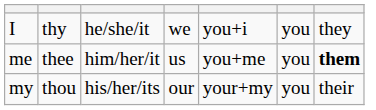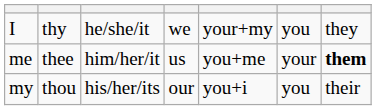 <table class="wikitable">
 <tr>
 <th></th>
 <th></th>
 <th></th>
 <th></th>
 <th></th>
 <th></th>
 <th></th>
 </tr>
 <tr>
 <td>I</td>
 <td>thy</td>
 <td>he/she/it</td>
 <td>we</td>
-<td>you+i</td>
+<td>your+my</td>
 <td>you</td>
 <td>they</td>
 </tr>
 <tr>
 <td>me</td>
 <td>thee</td>
 <td>him/her/it</td>
 <td>us</td>
 <td>you+me</td>
-<td>you</td>
+<td>your</td>
 <td><strong>them</strong></td>
 </tr>
 <tr>
 <td>my</td>
 <td>thou</td>
 <td>his/her/its</td>
 <td>our</td>
-<td>your+my</td>
+<td>you+i</td>
 <td>you</td>
 <td>their<br></td>
 </tr>
 </table>
